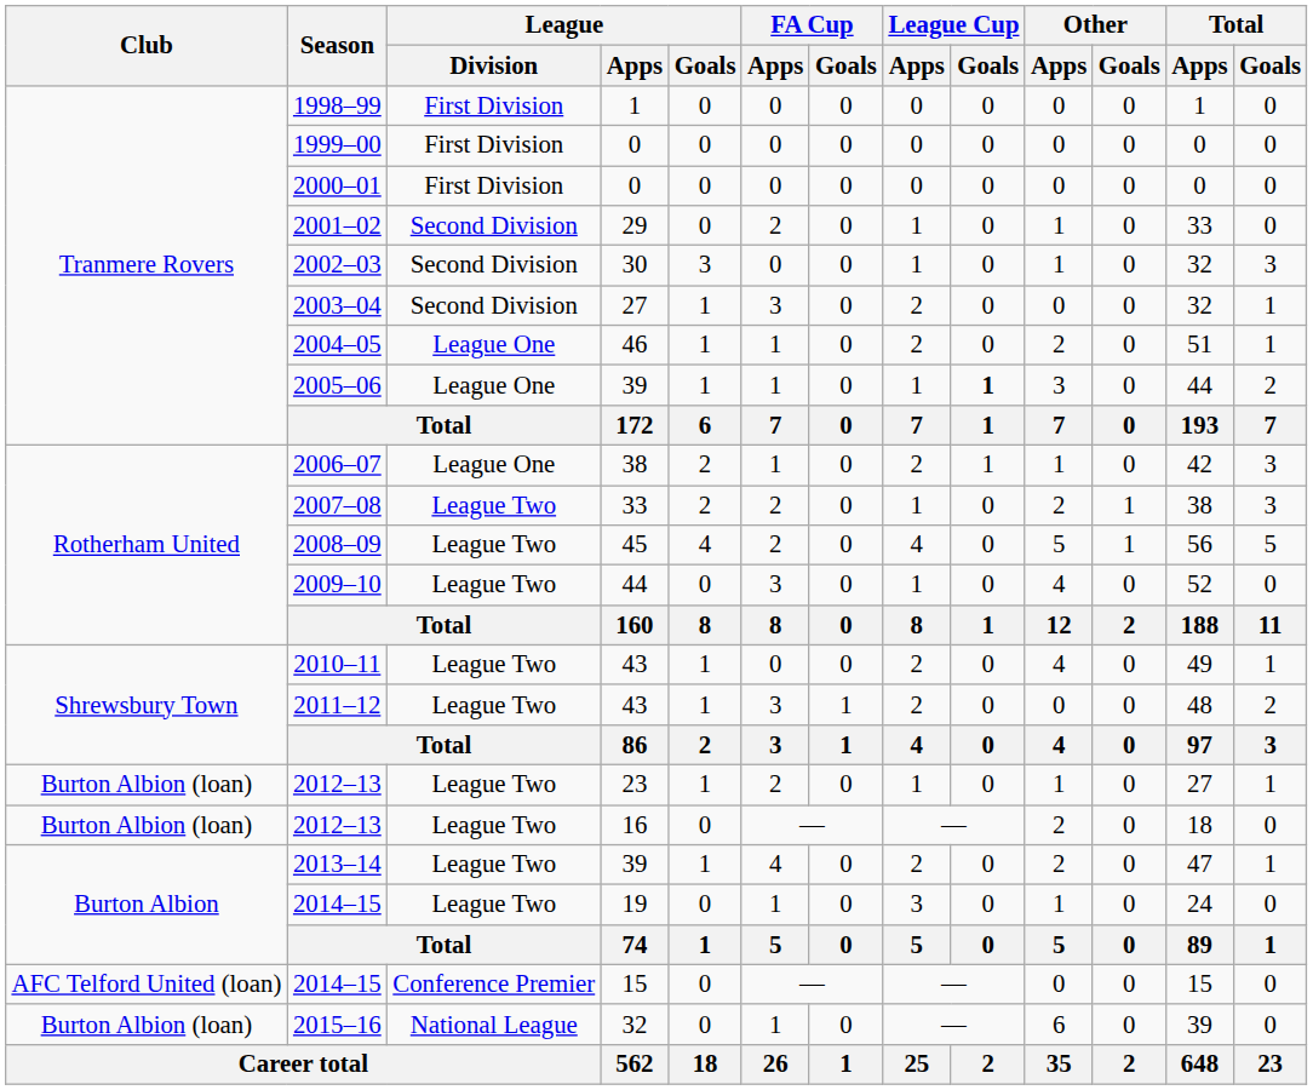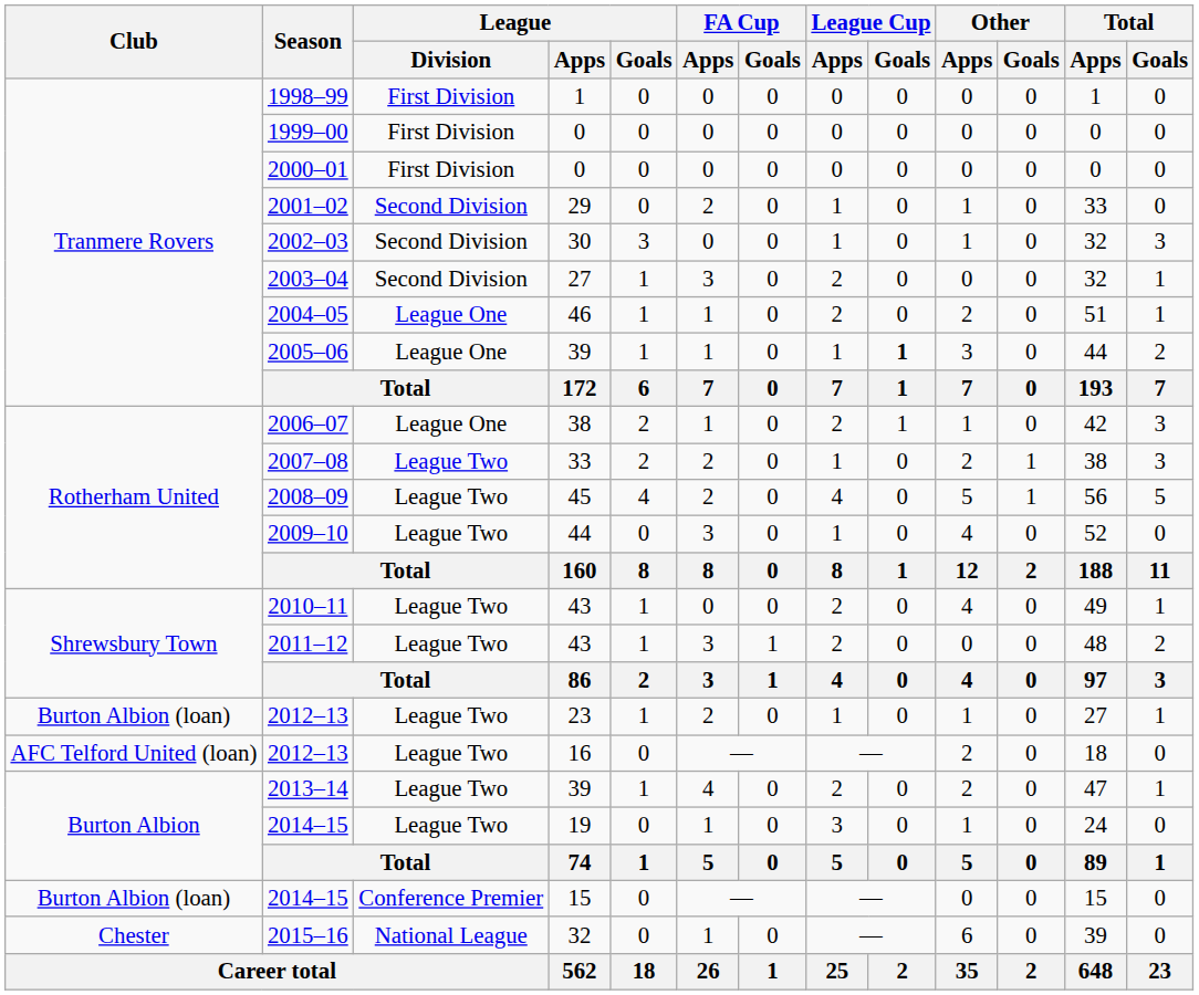 <table class="wikitable" style="text-align: center;">
 <tr>
 <th rowspan="2">Club</th>
 <th rowspan="2">Season</th>
 <th colspan="3">League</th>
 <th colspan="2"><a href='#'>FA Cup</a></th>
 <th colspan="2"><a href='#'>League Cup</a></th>
 <th colspan="2">Other</th>
 <th colspan="2">Total</th>
 </tr>
 <tr>
 <th>Division</th>
 <th>Apps</th>
 <th>Goals</th>
 <th>Apps</th>
 <th>Goals</th>
 <th>Apps</th>
 <th>Goals</th>
 <th>Apps</th>
 <th>Goals</th>
 <th>Apps</th>
 <th>Goals</th>
 </tr>
 <tr>
 <td rowspan="9"><a href='#'>Tranmere Rovers</a></td>
 <td><a href='#'>1998–99</a></td>
 <td><a href='#'>First Division</a></td>
 <td>1</td>
 <td>0</td>
 <td>0</td>
 <td>0</td>
 <td>0</td>
 <td>0</td>
 <td>0</td>
 <td>0</td>
 <td>1</td>
 <td>0</td>
 </tr>
 <tr>
 <td><a href='#'>1999–00</a></td>
 <td>First Division</td>
 <td>0</td>
 <td>0</td>
 <td>0</td>
 <td>0</td>
 <td>0</td>
 <td>0</td>
 <td>0</td>
 <td>0</td>
 <td>0</td>
 <td>0</td>
 </tr>
 <tr>
 <td><a href='#'>2000–01</a></td>
 <td>First Division</td>
 <td>0</td>
 <td>0</td>
 <td>0</td>
 <td>0</td>
 <td>0</td>
 <td>0</td>
 <td>0</td>
 <td>0</td>
 <td>0</td>
 <td>0</td>
 </tr>
 <tr>
 <td><a href='#'>2001–02</a></td>
 <td><a href='#'>Second Division</a></td>
 <td>29</td>
 <td>0</td>
 <td>2</td>
 <td>0</td>
 <td>1</td>
 <td>0</td>
 <td>1</td>
 <td>0</td>
 <td>33</td>
 <td>0</td>
 </tr>
 <tr>
 <td><a href='#'>2002–03</a></td>
 <td>Second Division</td>
 <td>30</td>
 <td>3</td>
 <td>0</td>
 <td>0</td>
 <td>1</td>
 <td>0</td>
 <td>1</td>
 <td>0</td>
 <td>32</td>
 <td>3</td>
 </tr>
 <tr>
 <td><a href='#'>2003–04</a></td>
 <td>Second Division</td>
 <td>27</td>
 <td>1</td>
 <td>3</td>
 <td>0</td>
 <td>2</td>
 <td>0</td>
 <td>0</td>
 <td>0</td>
 <td>32</td>
 <td>1</td>
 </tr>
 <tr>
 <td><a href='#'>2004–05</a></td>
 <td><a href='#'>League One</a></td>
 <td>46</td>
 <td>1</td>
 <td>1</td>
 <td>0</td>
 <td>2</td>
 <td>0</td>
 <td>2</td>
 <td>0</td>
 <td>51</td>
 <td>1</td>
 </tr>
 <tr>
 <td><a href='#'>2005–06</a></td>
 <td>League One</td>
 <td>39</td>
 <td>1</td>
 <td>1</td>
 <td>0</td>
 <td>1</td>
 <td><strong>1</strong></td>
 <td>3</td>
 <td>0</td>
 <td>44</td>
 <td>2</td>
 </tr>
 <tr>
 <th colspan="2">Total</th>
 <th>172</th>
 <th>6</th>
 <th>7</th>
 <th>0</th>
 <th>7</th>
 <th>1</th>
 <th>7</th>
 <th>0</th>
 <th>193</th>
 <th>7</th>
 </tr>
 <tr>
 <td rowspan="5"><a href='#'>Rotherham United</a></td>
 <td><a href='#'>2006–07</a></td>
 <td>League One</td>
 <td>38</td>
 <td>2</td>
 <td>1</td>
 <td>0</td>
 <td>2</td>
 <td>1</td>
 <td>1</td>
 <td>0</td>
 <td>42</td>
 <td>3</td>
 </tr>
 <tr>
 <td><a href='#'>2007–08</a></td>
 <td><a href='#'>League Two</a></td>
 <td>33</td>
 <td>2</td>
 <td>2</td>
 <td>0</td>
 <td>1</td>
 <td>0</td>
 <td>2</td>
 <td>1</td>
 <td>38</td>
 <td>3</td>
 </tr>
 <tr>
 <td><a href='#'>2008–09</a></td>
 <td>League Two</td>
 <td>45</td>
 <td>4</td>
 <td>2</td>
 <td>0</td>
 <td>4</td>
 <td>0</td>
 <td>5</td>
 <td>1</td>
 <td>56</td>
 <td>5</td>
 </tr>
 <tr>
 <td><a href='#'>2009–10</a></td>
 <td>League Two</td>
 <td>44</td>
 <td>0</td>
 <td>3</td>
 <td>0</td>
 <td>1</td>
 <td>0</td>
 <td>4</td>
 <td>0</td>
 <td>52</td>
 <td>0</td>
 </tr>
 <tr>
 <th colspan="2">Total</th>
 <th>160</th>
 <th>8</th>
 <th>8</th>
 <th>0</th>
 <th>8</th>
 <th>1</th>
 <th>12</th>
 <th>2</th>
 <th>188</th>
 <th>11</th>
 </tr>
 <tr>
 <td rowspan="3"><a href='#'>Shrewsbury Town</a></td>
 <td><a href='#'>2010–11</a></td>
 <td>League Two</td>
 <td>43</td>
 <td>1</td>
 <td>0</td>
 <td>0</td>
 <td>2</td>
 <td>0</td>
 <td>4</td>
 <td>0</td>
 <td>49</td>
 <td>1</td>
 </tr>
 <tr>
 <td><a href='#'>2011–12</a></td>
 <td>League Two</td>
 <td>43</td>
 <td>1</td>
 <td>3</td>
 <td>1</td>
 <td>2</td>
 <td>0</td>
 <td>0</td>
 <td>0</td>
 <td>48</td>
 <td>2</td>
 </tr>
 <tr>
 <th colspan="2">Total</th>
 <th>86</th>
 <th>2</th>
 <th>3</th>
 <th>1</th>
 <th>4</th>
 <th>0</th>
 <th>4</th>
 <th>0</th>
 <th>97</th>
 <th>3</th>
 </tr>
 <tr>
 <td><a href='#'>Burton Albion</a> (loan)</td>
 <td><a href='#'>2012–13</a></td>
 <td>League Two</td>
 <td>23</td>
 <td>1</td>
 <td>2</td>
 <td>0</td>
 <td>1</td>
 <td>0</td>
 <td>1</td>
 <td>0</td>
 <td>27</td>
 <td>1</td>
 </tr>
 <tr>
-<td><a href='#'>Burton Albion</a> (loan)</td>
+<td><a href='#'>AFC Telford United</a> (loan)</td>
 <td><a href='#'>2012–13</a></td>
 <td>League Two</td>
 <td>16</td>
 <td>0</td>
 <td colspan="2">—</td>
 <td colspan="2">—</td>
 <td>2</td>
 <td>0</td>
 <td>18</td>
 <td>0</td>
 </tr>
 <tr>
 <td rowspan="3"><a href='#'>Burton Albion</a></td>
 <td><a href='#'>2013–14</a></td>
 <td>League Two</td>
 <td>39</td>
 <td>1</td>
 <td>4</td>
 <td>0</td>
 <td>2</td>
 <td>0</td>
 <td>2</td>
 <td>0</td>
 <td>47</td>
 <td>1</td>
 </tr>
 <tr>
 <td><a href='#'>2014–15</a></td>
 <td>League Two</td>
 <td>19</td>
 <td>0</td>
 <td>1</td>
 <td>0</td>
 <td>3</td>
 <td>0</td>
 <td>1</td>
 <td>0</td>
 <td>24</td>
 <td>0</td>
 </tr>
 <tr>
 <th colspan="2">Total</th>
 <th>74</th>
 <th>1</th>
 <th>5</th>
 <th>0</th>
 <th>5</th>
 <th>0</th>
 <th>5</th>
 <th>0</th>
 <th>89</th>
 <th>1</th>
 </tr>
 <tr>
-<td><a href='#'>AFC Telford United</a> (loan)</td>
+<td><a href='#'>Burton Albion</a> (loan)</td>
 <td><a href='#'>2014–15</a></td>
 <td><a href='#'>Conference Premier</a></td>
 <td>15</td>
 <td>0</td>
 <td colspan="2">—</td>
 <td colspan="2">—</td>
 <td>0</td>
 <td>0</td>
 <td>15</td>
 <td>0</td>
 </tr>
 <tr>
-<td><a href='#'>Burton Albion</a> (loan)</td>
+<td><a href='#'>Chester</a></td>
 <td><a href='#'>2015–16</a></td>
 <td><a href='#'>National League</a></td>
 <td>32</td>
 <td>0</td>
 <td>1</td>
 <td>0</td>
 <td colspan="2">—</td>
 <td>6</td>
 <td>0</td>
 <td>39</td>
 <td>0</td>
 </tr>
 <tr>
 <th colspan="3">Career total</th>
 <th>562</th>
 <th>18</th>
 <th>26</th>
 <th>1</th>
 <th>25</th>
 <th>2</th>
 <th>35</th>
 <th>2</th>
 <th>648</th>
 <th>23</th>
 </tr>
 </table>
